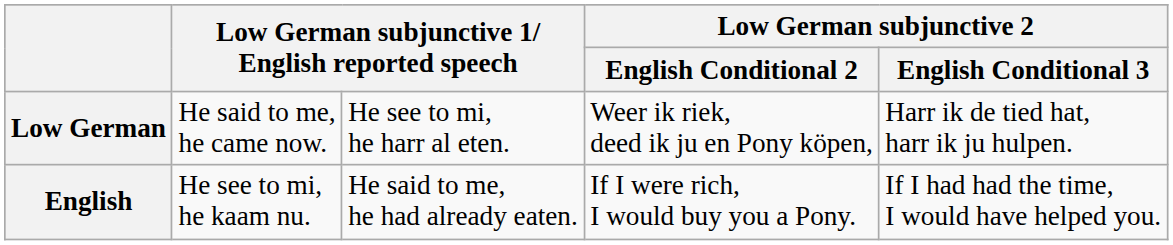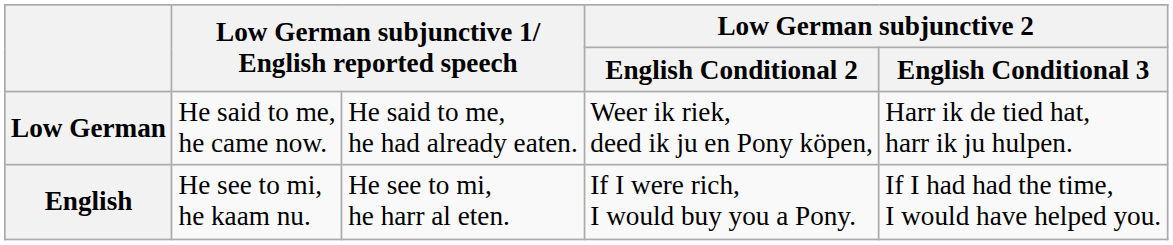 <table class="wikitable">
 <tr>
 <th rowspan="2"></th>
 <th colspan="2" rowspan="2">Low German subjunctive 1/<br>English reported speech</th>
 <th colspan="2">Low German subjunctive 2</th>
 </tr>
 <tr>
 <th>English Conditional 2</th>
 <th>English Conditional 3</th>
 </tr>
 <tr>
 <th>Low German</th>
 <td>He said to me,<br>he came now.</td>
-<td>He see to mi,<br>he harr al eten.</td>
+<td>He said to me,<br>he had already eaten.</td>
 <td>Weer ik riek,<br>deed ik ju en Pony köpen,</td>
 <td>Harr ik de tied hat,<br>harr ik ju hulpen.</td>
 </tr>
 <tr>
 <th>English</th>
 <td>He see to mi,<br>he kaam nu.</td>
-<td>He said to me,<br>he had already eaten.</td>
+<td>He see to mi,<br>he harr al eten.</td>
 <td>If I were rich,<br>I would buy you a Pony.</td>
 <td>If I had had the time,<br>I would have helped you.</td>
 </tr>
 </table>
